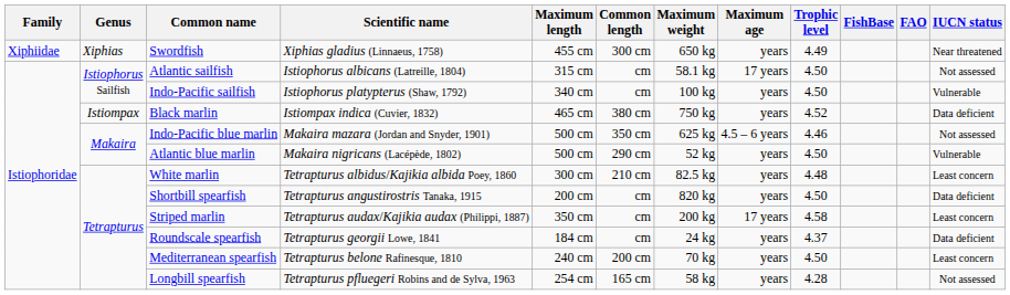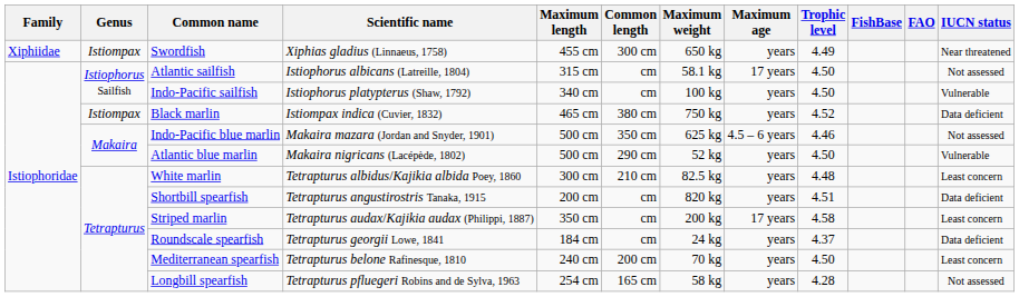 <table class="wikitable">
 <tr>
 <th>Family</th>
 <th>Genus</th>
 <th>Common name</th>
 <th>Scientific name</th>
 <th>Maximum<br>length</th>
 <th>Common<br>length</th>
 <th>Maximum<br>weight</th>
 <th>Maximum<br>age</th>
 <th><a href='#'>Trophic<br>level</a></th>
 <th><a href='#'>FishBase</a></th>
 <th><a href='#'>FAO</a></th>
 <th><a href='#'>IUCN status</a></th>
 </tr>
 <tr>
 <td><a href='#'>Xiphiidae</a></td>
-<td><em>Xiphias</em></td>
+<td align="center" rowspan=1><em>Istiompax</em></td>
 <td><a href='#'>Swordfish</a></td>
 <td><em>Xiphias gladius</em> <small>(Linnaeus, 1758)</small></td>
 <td align="right">455 cm</td>
 <td align="right">300 cm</td>
 <td align="right">650 kg</td>
 <td align="right">years</td>
 <td align="center">4.49</td>
 <td align="center"></td>
 <td align="center"></td>
 <td> <small>Near threatened</small></td>
 </tr>
 <tr>
 <td align="center" rowspan=11><a href='#'>Istiophoridae</a></td>
 <td align="center" rowspan=2><em><a href='#'>Istiophorus</a></em><br><small>Sailfish</small></td>
 <td><a href='#'>Atlantic sailfish</a></td>
 <td><em>Istiophorus albicans</em> <small> (Latreille, 1804)</small></td>
 <td align="right">315 cm</td>
 <td align="right">cm</td>
 <td align="right">58.1 kg</td>
 <td align="right">17 years</td>
 <td align="center">4.50</td>
 <td align="center"></td>
 <td align="center"></td>
 <td align="center"><small>Not assessed</small></td>
 </tr>
 <tr>
 <td><a href='#'>Indo-Pacific sailfish</a></td>
 <td><em>Istiophorus platypterus</em> <small>(Shaw, 1792)</small></td>
 <td align="right">340 cm</td>
 <td align="right">cm</td>
 <td align="right">100 kg</td>
 <td align="right">years</td>
 <td align="center">4.50</td>
 <td align="center"></td>
 <td align="center"></td>
 <td> <small>Vulnerable</small></td>
 </tr>
 <tr>
 <td align="center" rowspan=1><em>Istiompax</em></td>
 <td><a href='#'>Black marlin</a></td>
 <td><em>Istiompax indica</em> <small>(Cuvier, 1832)</small></td>
 <td align="right">465 cm</td>
 <td align="right">380 cm</td>
 <td align="right">750 kg</td>
 <td align="right">years</td>
 <td align="center">4.52</td>
 <td align="center"></td>
 <td align="center"></td>
 <td> <small>Data deficient</small></td>
 </tr>
 <tr>
 <td align="center" rowspan=2><em><a href='#'>Makaira</a></em></td>
 <td><a href='#'>Indo-Pacific blue marlin</a></td>
 <td><em>Makaira mazara</em> <small>(Jordan and Snyder, 1901)</small></td>
 <td align="right">500 cm</td>
 <td align="right">350 cm</td>
 <td align="right">625 kg</td>
 <td align="right">4.5 – 6 years</td>
 <td align="center">4.46</td>
 <td align="center"></td>
 <td align="center"></td>
 <td align="center"><small>Not assessed</small></td>
 </tr>
 <tr>
 <td><a href='#'>Atlantic blue marlin</a></td>
 <td><em>Makaira nigricans</em> <small>(Lacépède, 1802)</small></td>
 <td align="right">500 cm</td>
 <td align="right">290 cm</td>
 <td align="right">52 kg</td>
 <td align="right">years</td>
 <td align="center">4.50</td>
 <td align="center"></td>
 <td align="center"></td>
 <td> <small>Vulnerable</small></td>
 </tr>
 <tr>
 <td align="center" rowspan=6><em><a href='#'>Tetrapturus</a></em></td>
 <td><a href='#'>White marlin</a></td>
 <td><em>Tetrapturus albidus</em>/<em>Kajikia albida</em> <small>Poey, 1860</small></td>
 <td align="right">300 cm</td>
 <td align="right">210 cm</td>
 <td align="right">82.5 kg</td>
 <td align="right">years</td>
 <td align="center">4.48</td>
 <td align="center"></td>
 <td align="center"></td>
 <td> <small>Least concern</small></td>
 </tr>
 <tr>
 <td><a href='#'>Shortbill spearfish</a></td>
 <td><em>Tetrapturus angustirostris</em> <small>Tanaka, 1915</small></td>
 <td align="right">200 cm</td>
 <td align="right">cm</td>
 <td align="right">820 kg</td>
 <td align="right">years</td>
-<td align="center">4.50</td>
+<td align="center">4.51</td>
 <td align="center"></td>
 <td align="center"></td>
 <td> <small>Data deficient</small></td>
 </tr>
 <tr>
 <td><a href='#'>Striped marlin</a></td>
 <td><em>Tetrapturus audax</em>/<em>Kajikia audax</em> <small>(Philippi, 1887)</small></td>
 <td align="right">350 cm</td>
 <td align="right">cm</td>
 <td align="right">200 kg</td>
 <td align="right">17 years</td>
 <td align="center">4.58</td>
 <td align="center"></td>
 <td align="center"></td>
 <td> <small>Least concern</small></td>
 </tr>
 <tr>
 <td><a href='#'>Roundscale spearfish</a></td>
 <td><em>Tetrapturus georgii</em> <small>Lowe, 1841</small></td>
 <td align="right">184 cm</td>
 <td align="right">cm</td>
 <td align="right">24 kg</td>
 <td align="right">years</td>
 <td align="center">4.37</td>
 <td align="center"></td>
 <td align="center"></td>
 <td> <small>Data deficient</small></td>
 </tr>
 <tr>
 <td><a href='#'>Mediterranean spearfish</a></td>
 <td><em>Tetrapturus belone</em> <small>Rafinesque, 1810</small></td>
 <td align="right">240 cm</td>
 <td align="right">200 cm</td>
 <td align="right">70 kg</td>
 <td align="right">years</td>
 <td align="center">4.50</td>
 <td align="center"></td>
 <td align="center"></td>
 <td> <small>Least concern</small></td>
 </tr>
 <tr>
 <td><a href='#'>Longbill spearfish</a></td>
 <td><em>Tetrapturus pfluegeri</em> <small>Robins and de Sylva, 1963</small></td>
 <td align="right">254 cm</td>
 <td align="right">165 cm</td>
 <td align="right">58 kg</td>
 <td align="right">years</td>
 <td align="center">4.28</td>
 <td align="center"></td>
 <td align="center"></td>
 <td align="center"><small>Not assessed</small></td>
 </tr>
 </table>
